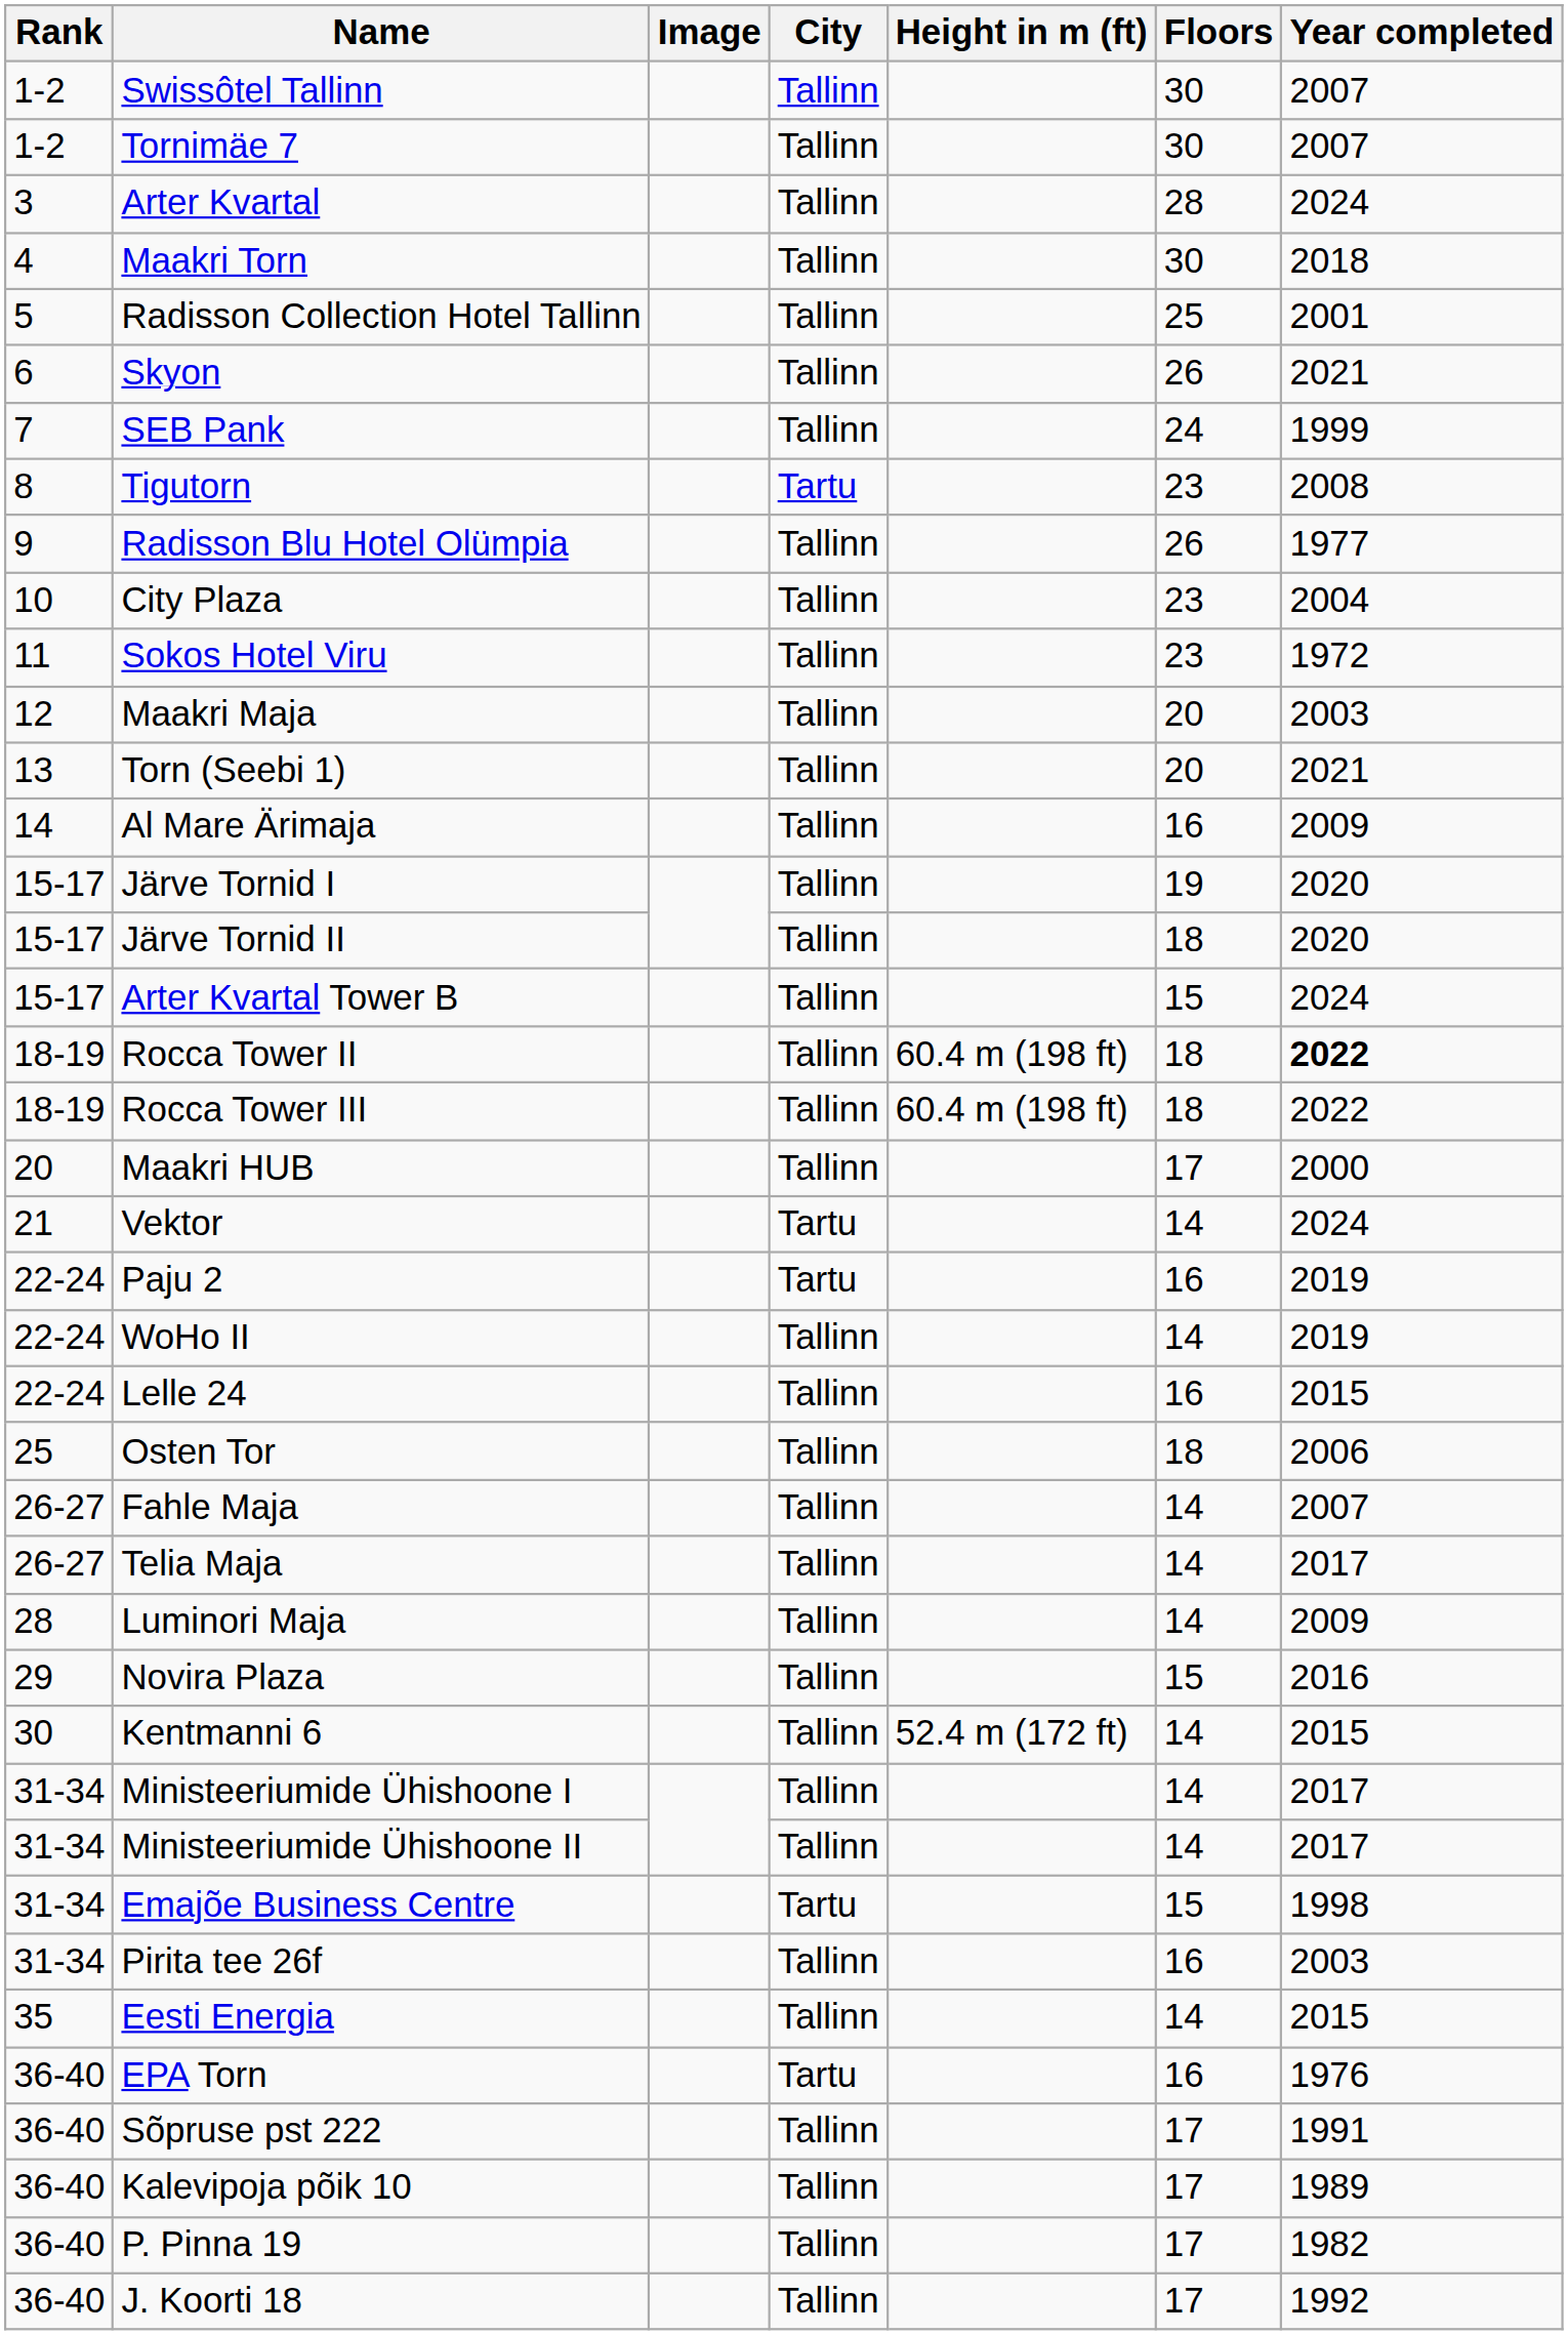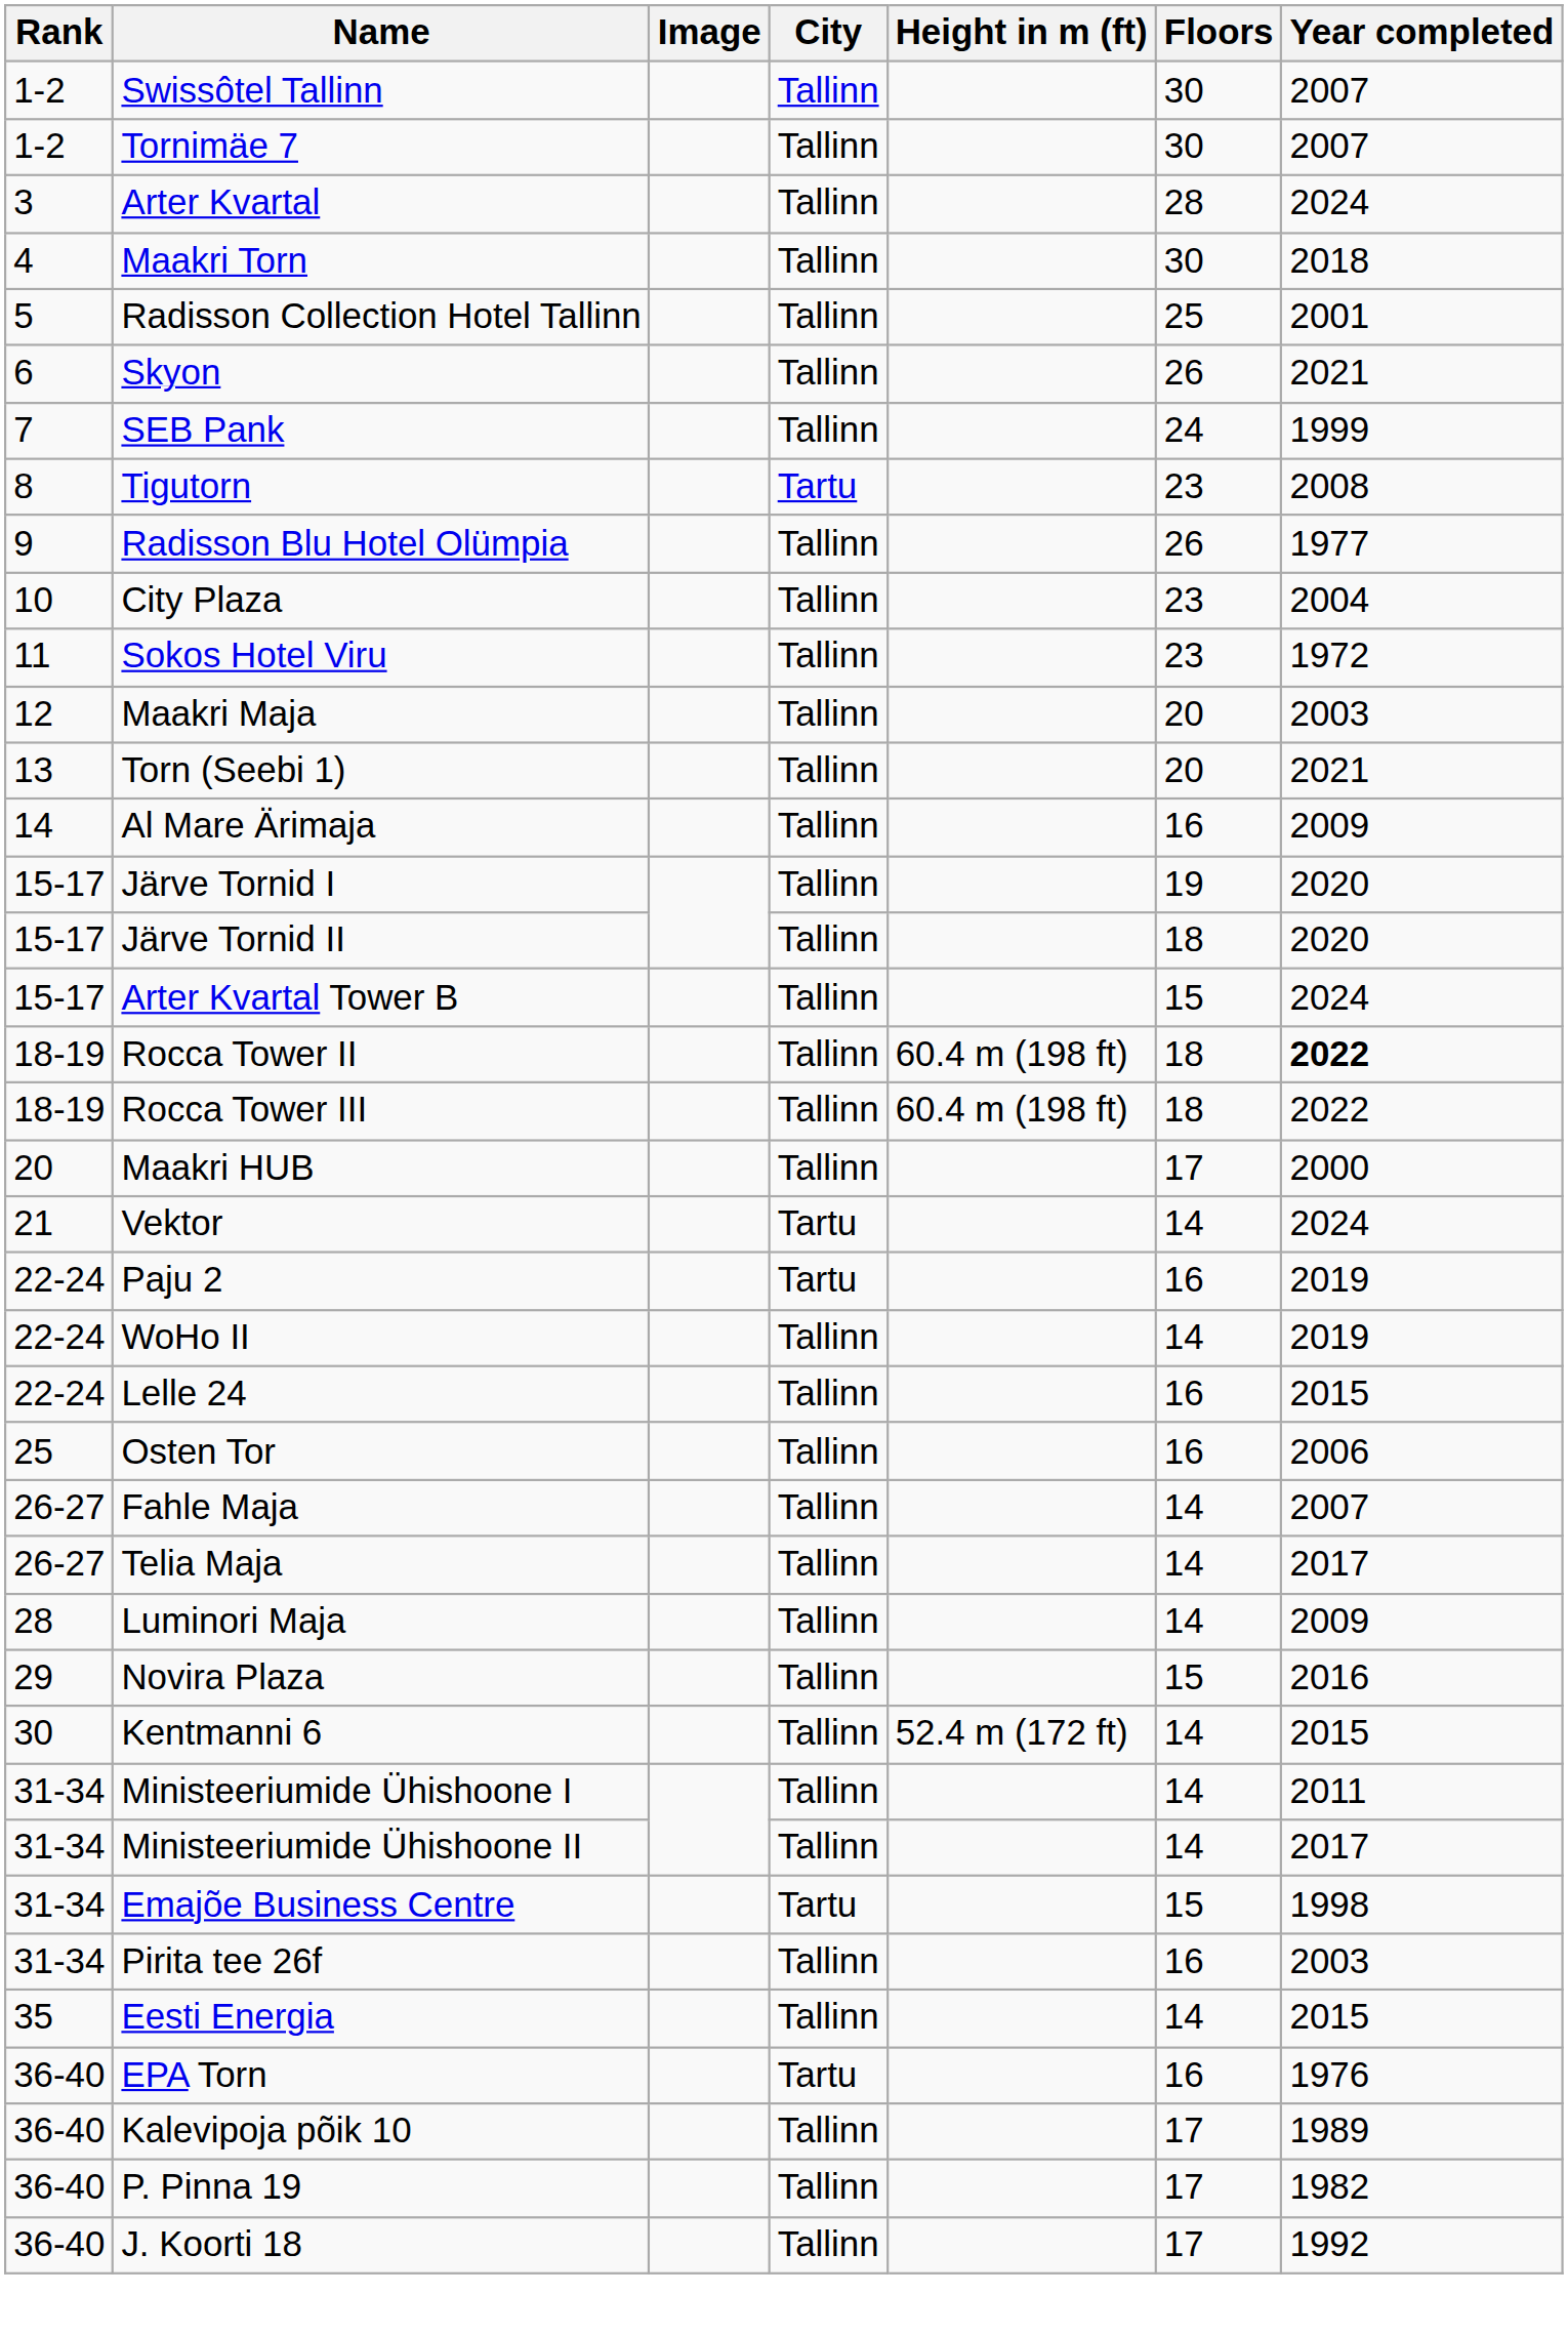 <table class="wikitable sortable">
 <tr>
 <th>Rank</th>
 <th>Name</th>
 <th class="unsortable">Image</th>
 <th>City</th>
 <th>Height in m (ft)</th>
 <th>Floors</th>
 <th>Year completed</th>
 </tr>
 <tr>
 <td>1-2</td>
 <td><a href='#'>Swissôtel Tallinn</a></td>
 <td></td>
 <td><a href='#'>Tallinn</a></td>
 <td></td>
 <td>30</td>
 <td>2007</td>
 </tr>
 <tr>
 <td>1-2</td>
 <td><a href='#'>Tornimäe 7</a></td>
 <td></td>
 <td>Tallinn</td>
 <td></td>
 <td>30</td>
 <td>2007</td>
 </tr>
 <tr>
 <td>3</td>
 <td><a href='#'>Arter Kvartal</a></td>
 <td></td>
 <td>Tallinn</td>
 <td></td>
 <td>28</td>
 <td>2024</td>
 </tr>
 <tr>
 <td>4</td>
 <td><a href='#'>Maakri Torn</a></td>
 <td></td>
 <td>Tallinn</td>
 <td></td>
 <td>30</td>
 <td>2018</td>
 </tr>
 <tr>
 <td>5</td>
 <td>Radisson Collection Hotel Tallinn</td>
 <td></td>
 <td>Tallinn</td>
 <td></td>
 <td>25</td>
 <td>2001</td>
 </tr>
 <tr>
 <td>6</td>
 <td><a href='#'>Skyon</a></td>
 <td></td>
 <td>Tallinn</td>
 <td></td>
 <td>26</td>
 <td>2021</td>
 </tr>
 <tr>
 <td>7</td>
 <td><a href='#'>SEB Pank</a></td>
 <td></td>
 <td>Tallinn</td>
 <td></td>
 <td>24</td>
 <td>1999</td>
 </tr>
 <tr>
 <td>8</td>
 <td><a href='#'>Tigutorn</a></td>
 <td></td>
 <td><a href='#'>Tartu</a></td>
 <td></td>
 <td>23</td>
 <td>2008</td>
 </tr>
 <tr>
 <td>9</td>
 <td><a href='#'>Radisson Blu Hotel Olümpia</a></td>
 <td></td>
 <td>Tallinn</td>
 <td></td>
 <td>26</td>
 <td>1977</td>
 </tr>
 <tr>
 <td>10</td>
 <td>City Plaza</td>
 <td></td>
 <td>Tallinn</td>
 <td></td>
 <td>23</td>
 <td>2004</td>
 </tr>
 <tr>
 <td>11</td>
 <td><a href='#'>Sokos Hotel Viru</a></td>
 <td></td>
 <td>Tallinn</td>
 <td></td>
 <td>23</td>
 <td>1972</td>
 </tr>
 <tr>
 <td>12</td>
 <td>Maakri Maja</td>
 <td></td>
 <td>Tallinn</td>
 <td></td>
 <td>20</td>
 <td>2003</td>
 </tr>
 <tr>
 <td>13</td>
 <td>Torn (Seebi 1)</td>
 <td></td>
 <td>Tallinn</td>
 <td></td>
 <td>20</td>
 <td>2021</td>
 </tr>
 <tr>
 <td>14</td>
 <td>Al Mare Ärimaja</td>
 <td></td>
 <td>Tallinn</td>
 <td></td>
 <td>16</td>
 <td>2009</td>
 </tr>
 <tr>
 <td>15-17</td>
 <td>Järve Tornid I</td>
 <td rowspan="2"></td>
 <td>Tallinn</td>
 <td></td>
 <td>19</td>
 <td>2020</td>
 </tr>
 <tr>
 <td>15-17</td>
 <td>Järve Tornid II</td>
 <td>Tallinn</td>
 <td></td>
 <td>18</td>
 <td>2020</td>
 </tr>
 <tr>
 <td>15-17</td>
 <td><a href='#'>Arter Kvartal</a> Tower B</td>
 <td></td>
 <td>Tallinn</td>
 <td></td>
 <td>15</td>
 <td>2024</td>
 </tr>
 <tr>
 <td>18-19</td>
 <td>Rocca Tower II</td>
 <td></td>
 <td>Tallinn</td>
 <td>60.4 m (198 ft)</td>
 <td>18</td>
 <td><strong>2022</strong></td>
 </tr>
 <tr>
 <td>18-19</td>
 <td>Rocca Tower III</td>
 <td></td>
 <td>Tallinn</td>
 <td>60.4 m (198 ft)</td>
 <td>18</td>
 <td>2022</td>
 </tr>
 <tr>
 <td>20</td>
 <td>Maakri HUB</td>
 <td></td>
 <td>Tallinn</td>
 <td></td>
 <td>17</td>
 <td>2000</td>
 </tr>
 <tr>
 <td>21</td>
 <td>Vektor</td>
 <td></td>
 <td>Tartu</td>
 <td></td>
 <td>14</td>
 <td>2024</td>
 </tr>
 <tr>
 <td>22-24</td>
 <td>Paju 2</td>
 <td></td>
 <td>Tartu</td>
 <td></td>
 <td>16</td>
 <td>2019</td>
 </tr>
 <tr>
 <td>22-24</td>
 <td>WoHo II</td>
 <td></td>
 <td>Tallinn</td>
 <td></td>
 <td>14</td>
 <td>2019</td>
 </tr>
 <tr>
 <td>22-24</td>
 <td>Lelle 24</td>
 <td></td>
 <td>Tallinn</td>
 <td></td>
 <td>16</td>
 <td>2015</td>
 </tr>
 <tr>
 <td>25</td>
 <td>Osten Tor</td>
 <td></td>
 <td>Tallinn</td>
 <td></td>
-<td>18</td>
+<td>16</td>
 <td>2006</td>
 </tr>
 <tr>
 <td>26-27</td>
 <td>Fahle Maja</td>
 <td></td>
 <td>Tallinn</td>
 <td></td>
 <td>14</td>
 <td>2007</td>
 </tr>
 <tr>
 <td>26-27</td>
 <td>Telia Maja</td>
 <td></td>
 <td>Tallinn</td>
 <td></td>
 <td>14</td>
 <td>2017</td>
 </tr>
 <tr>
 <td>28</td>
 <td>Luminori Maja</td>
 <td></td>
 <td>Tallinn</td>
 <td></td>
 <td>14</td>
 <td>2009</td>
 </tr>
 <tr>
 <td>29</td>
 <td>Novira Plaza</td>
 <td></td>
 <td>Tallinn</td>
 <td></td>
 <td>15</td>
 <td>2016</td>
 </tr>
 <tr>
 <td>30</td>
 <td>Kentmanni 6</td>
 <td></td>
 <td>Tallinn</td>
 <td>52.4 m (172 ft)</td>
 <td>14</td>
 <td>2015</td>
 </tr>
 <tr>
 <td>31-34</td>
 <td>Ministeeriumide Ühishoone I</td>
 <td rowspan="2"></td>
 <td>Tallinn</td>
 <td></td>
 <td>14</td>
-<td>2017</td>
+<td>2011</td>
 </tr>
 <tr>
 <td>31-34</td>
 <td>Ministeeriumide Ühishoone II</td>
 <td>Tallinn</td>
 <td></td>
 <td>14</td>
 <td>2017</td>
 </tr>
 <tr>
 <td>31-34</td>
 <td><a href='#'>Emajõe Business Centre</a></td>
 <td></td>
 <td>Tartu</td>
 <td></td>
 <td>15</td>
 <td>1998</td>
 </tr>
 <tr>
 <td>31-34</td>
 <td>Pirita tee 26f</td>
 <td></td>
 <td>Tallinn</td>
 <td></td>
 <td>16</td>
 <td>2003</td>
 </tr>
 <tr>
 <td>35</td>
 <td><a href='#'>Eesti Energia</a></td>
 <td></td>
 <td>Tallinn</td>
 <td></td>
 <td>14</td>
 <td>2015</td>
 </tr>
 <tr>
 <td>36-40</td>
 <td><a href='#'>EPA</a> Torn</td>
 <td></td>
 <td>Tartu</td>
 <td></td>
 <td>16</td>
 <td>1976</td>
 </tr>
 <tr>
 <td>36-40</td>
-<td>Sõpruse pst 222</td>
-<td></td>
-<td>Tallinn</td>
-<td></td>
-<td>17</td>
-<td>1991</td>
-</tr>
-<tr>
-<td>36-40</td>
 <td>Kalevipoja põik 10</td>
 <td></td>
 <td>Tallinn</td>
 <td></td>
 <td>17</td>
 <td>1989</td>
 </tr>
 <tr>
 <td>36-40</td>
 <td>P. Pinna 19</td>
 <td></td>
 <td>Tallinn</td>
 <td></td>
 <td>17</td>
 <td>1982</td>
 </tr>
 <tr>
 <td>36-40</td>
 <td>J. Koorti 18</td>
 <td></td>
 <td>Tallinn</td>
 <td></td>
 <td>17</td>
 <td>1992</td>
 </tr>
 </table>
